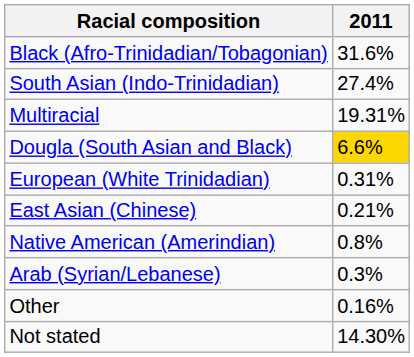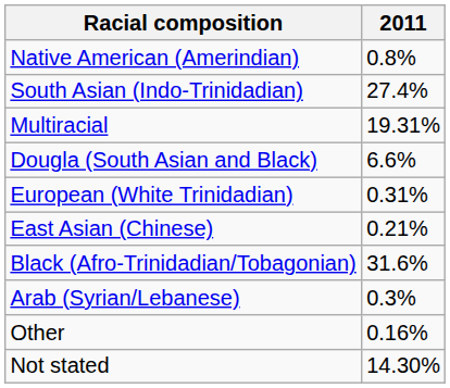 <table class="wikitable sortable collapsible" style="font-size: 90%;">
 <tr>
 <th>Racial composition</th>
 <th>2011</th>
 </tr>
 <tr>
-<td><a href='#'>Black (Afro-Trinidadian/Tobagonian)</a></td>
-<td>31.6%</td>
+<td><a href='#'>Native American (Amerindian)</a></td>
+<td>0.8%</td>
 </tr>
 <tr>
 <td><a href='#'>South Asian (Indo-Trinidadian)</a></td>
 <td>27.4%</td>
 </tr>
 <tr>
 <td><a href='#'>Multiracial</a></td>
 <td>19.31%</td>
 </tr>
 <tr>
 <td><a href='#'>Dougla (South Asian and Black)</a></td>
-<td style="background: gold;">6.6%</td>
+<td>6.6%</td>
 </tr>
 <tr>
 <td><a href='#'>European (White Trinidadian)</a></td>
 <td>0.31%</td>
 </tr>
 <tr>
 <td><a href='#'>East Asian (Chinese)</a></td>
 <td>0.21%</td>
 </tr>
 <tr>
-<td><a href='#'>Native American (Amerindian)</a></td>
-<td>0.8%</td>
+<td><a href='#'>Black (Afro-Trinidadian/Tobagonian)</a></td>
+<td>31.6%</td>
 </tr>
 <tr>
 <td><a href='#'>Arab (Syrian/Lebanese)</a></td>
 <td>0.3%</td>
 </tr>
 <tr>
 <td>Other</td>
 <td>0.16%</td>
 </tr>
 <tr>
 <td>Not stated</td>
 <td>14.30%</td>
 </tr>
 </table>
